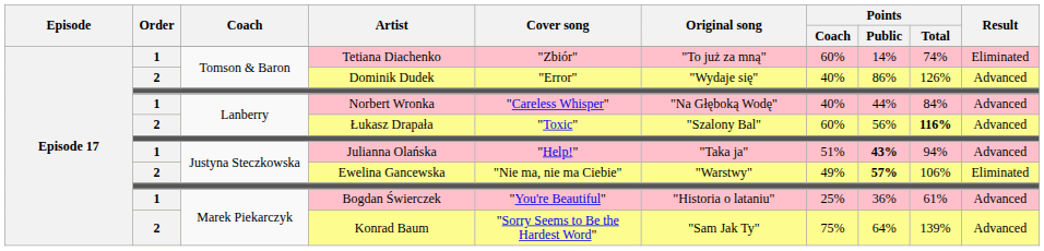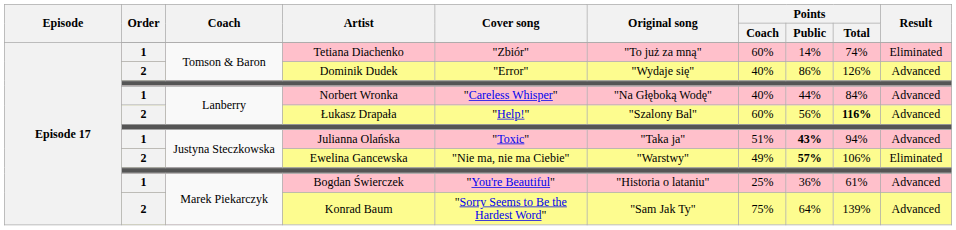 <table class="wikitable" style="text-align: center; width:100%;">
 <tr>
 <th scope="col" style="width:10%" rowspan="2">Episode</th>
 <th scope="col" style="width:03%" rowspan="2">Order</th>
 <th scope="col" style="width:10%" rowspan="2">Coach</th>
 <th scope="col" style="width:13%" rowspan="2">Artist</th>
 <th scope="col" style="width:13%" rowspan="2">Cover song</th>
 <th scope="col" style="width:13%" rowspan="2">Original song</th>
 <th scope="col" style="width:12%" colspan="3">Points</th>
 <th scope="col" style="width:6%" rowspan="2">Result</th>
 </tr>
 <tr>
 <th width="4%">Coach</th>
 <th width="4%">Public</th>
 <th width="4%">Total</th>
 </tr>
 <tr>
 <th rowspan="32">Episode 17 </th>
 </tr>
 <tr style="background:pink;">
 <th scope="row">1</th>
 <td rowspan="2" style="background:#f9f9f9;">Tomson & Baron</td>
 <td>Tetiana Diachenko</td>
 <td>"Zbiór"</td>
 <td>"To już za mną"</td>
 <td>60%</td>
 <td>14%</td>
 <td>74%</td>
 <td>Eliminated</td>
 </tr>
 <tr style="background:#fdfc8f;">
 <th scope="row">2</th>
 <td>Dominik Dudek</td>
 <td>"Error"</td>
 <td>"Wydaje się"</td>
 <td>40%</td>
 <td>86%</td>
 <td>126%</td>
 <td>Advanced</td>
 </tr>
 <tr>
 <td colspan="9" style="background:#555"></td>
 </tr>
 <tr>
 </tr>
 <tr style="background:pink;">
 <th scope="row">1</th>
 <td rowspan="2" style="background:#f9f9f9;">Lanberry</td>
 <td>Norbert Wronka</td>
 <td>"<a href='#'>Careless Whisper</a>"</td>
 <td>"Na Głęboką Wodę"</td>
 <td>40%</td>
 <td>44%</td>
 <td>84%</td>
 <td>Advanced</td>
 </tr>
 <tr style="background:#fdfc8f;">
 <th scope="row">2</th>
 <td>Łukasz Drapała</td>
-<td>"<a href='#'>Toxic</a>"</td>
+<td>"<a href='#'>Help!</a>"</td>
 <td>"Szalony Bal"</td>
 <td>60%</td>
 <td>56%</td>
 <td><strong>116%</strong></td>
 <td>Advanced</td>
 </tr>
 <tr>
 <td colspan="9" style="background:#555"></td>
 </tr>
 <tr>
 </tr>
 <tr style="background:pink;">
 <th scope="row">1</th>
 <td rowspan="2" style="background:#f9f9f9;">Justyna Steczkowska</td>
 <td>Julianna Olańska</td>
-<td>"<a href='#'>Help!</a>"</td>
+<td>"<a href='#'>Toxic</a>"</td>
 <td>"Taka ja"</td>
 <td>51%</td>
 <td><strong>43%</strong></td>
 <td>94%</td>
 <td>Advanced</td>
 </tr>
 <tr style="background:#fdfc8f;">
 <th scope="row">2</th>
 <td>Ewelina Gancewska</td>
 <td>"Nie ma, nie ma Ciebie"</td>
 <td>"Warstwy"</td>
 <td>49%</td>
 <td><strong>57%</strong></td>
 <td>106%</td>
 <td>Eliminated</td>
 </tr>
 <tr>
 <td colspan="9" style="background:#555"></td>
 </tr>
 <tr>
 </tr>
 <tr style="background:pink;">
 <th scope="row">1</th>
 <td rowspan="2" style="background:#f9f9f9;">Marek Piekarczyk</td>
 <td>Bogdan Świerczek</td>
 <td>"<a href='#'>You're Beautiful</a>"</td>
 <td>"Historia o lataniu"</td>
 <td>25%</td>
 <td>36%</td>
 <td>61%</td>
 <td>Advanced</td>
 </tr>
 <tr style="background:#fdfc8f;">
 <th scope="row">2</th>
 <td>Konrad Baum</td>
 <td>"<a href='#'>Sorry Seems to Be the Hardest Word</a>"</td>
 <td>"Sam Jak Ty"</td>
 <td>75%</td>
 <td>64%</td>
 <td>139%</td>
 <td>Advanced</td>
 </tr>
 </table>
